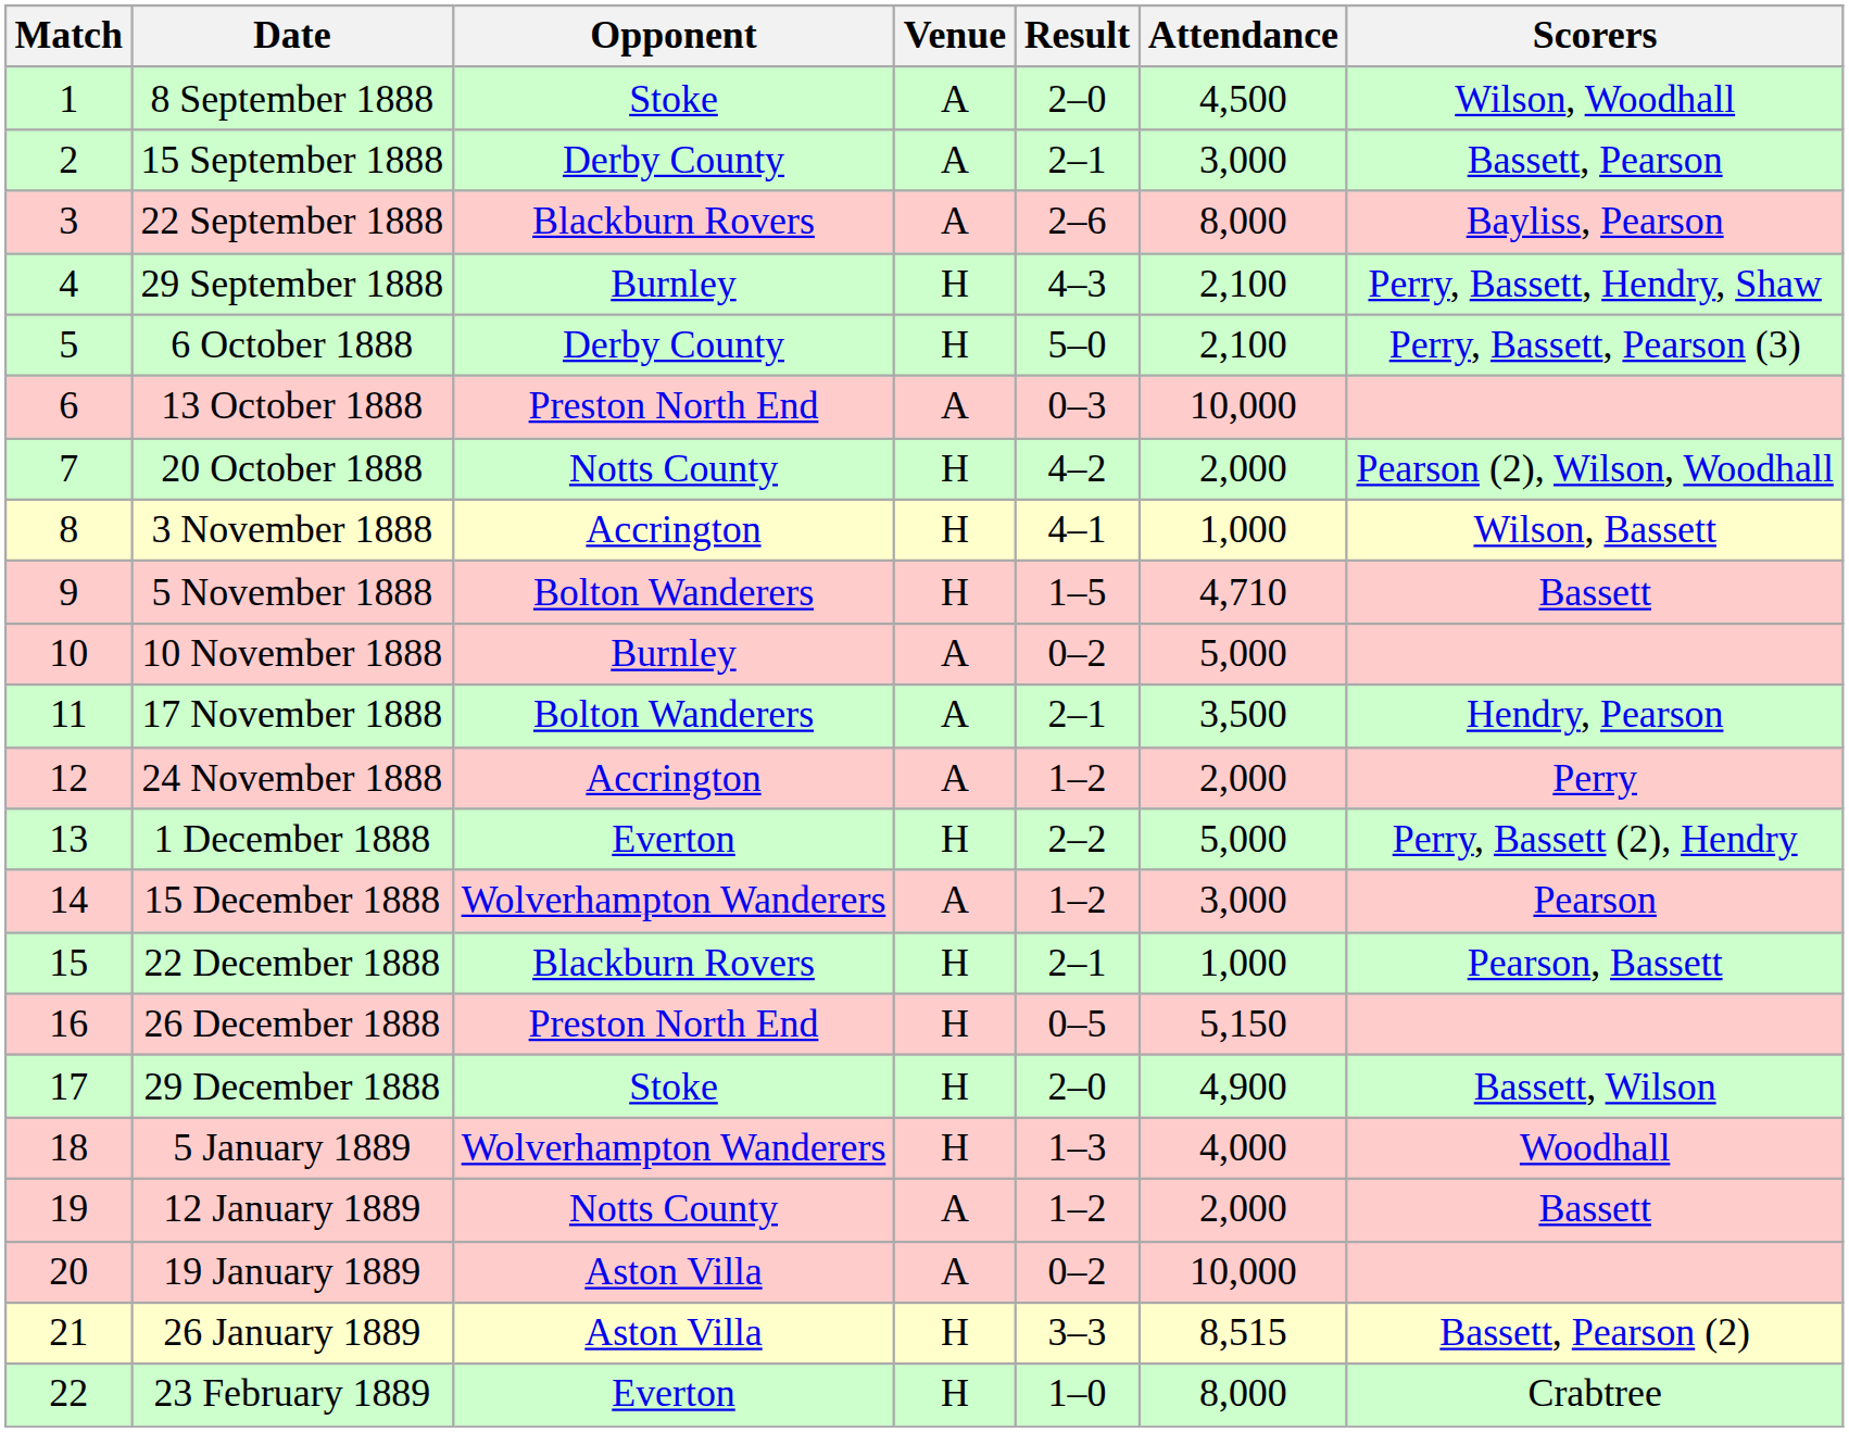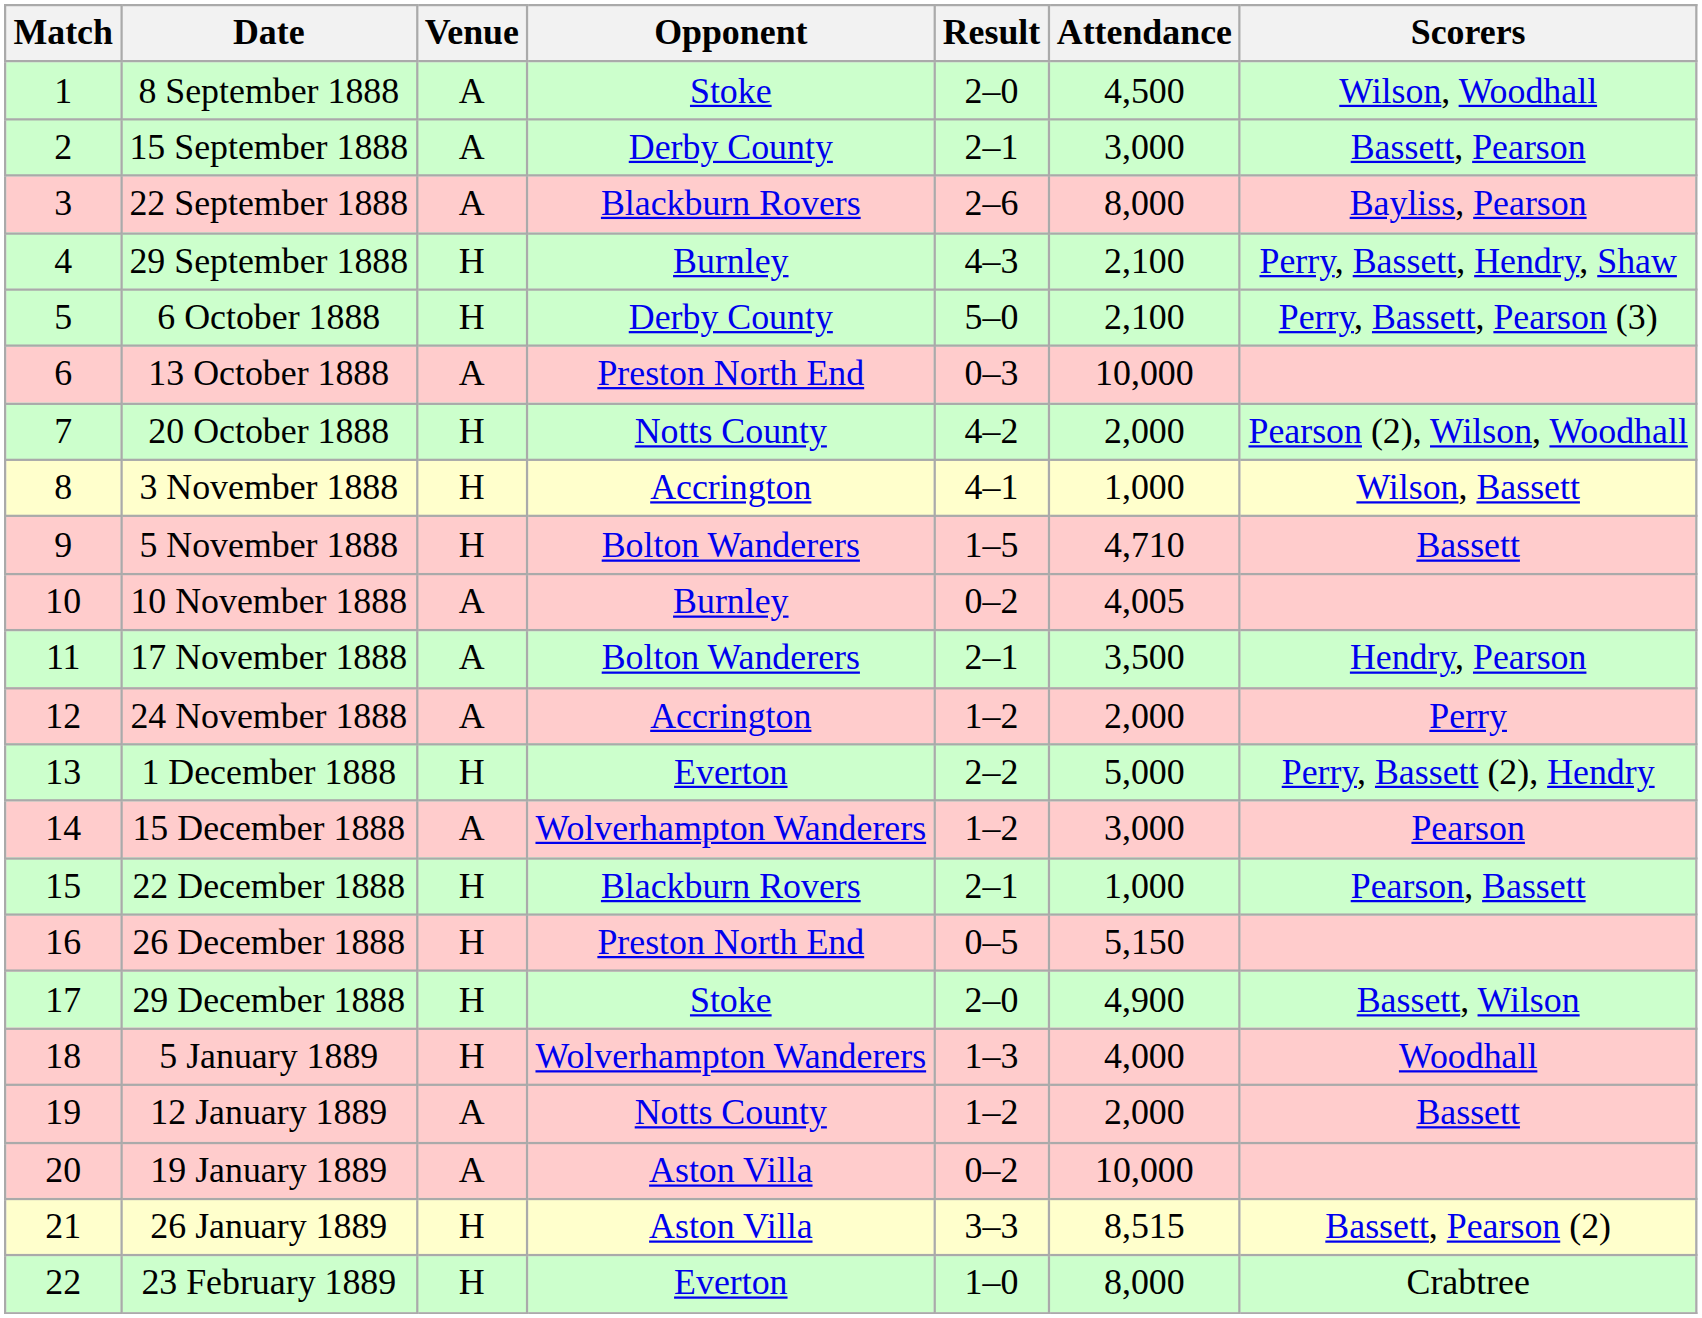 <table class="wikitable" style="font-size:100%; text-align:center">
 <tr>
 <th>Match</th>
 <th>Date</th>
+<th>Venue</th>
 <th>Opponent</th>
-<th>Venue</th>
 <th>Result</th>
 <th>Attendance</th>
 <th>Scorers</th>
 </tr>
 <tr style="background-color: #CCFFCC;">
 <td>1</td>
 <td>8 September 1888</td>
+<td>A</td>
 <td><a href='#'>Stoke</a></td>
-<td>A</td>
 <td>2–0</td>
 <td>4,500</td>
 <td><a href='#'>Wilson</a>, <a href='#'>Woodhall</a></td>
 </tr>
 <tr style="background-color: #CCFFCC;">
 <td>2</td>
 <td>15 September 1888</td>
+<td>A</td>
 <td><a href='#'>Derby County</a></td>
-<td>A</td>
 <td>2–1</td>
 <td>3,000</td>
 <td><a href='#'>Bassett</a>, <a href='#'>Pearson</a></td>
 </tr>
 <tr style="background-color: #FFCCCC;">
 <td>3</td>
 <td>22 September 1888</td>
+<td>A</td>
 <td><a href='#'>Blackburn Rovers</a></td>
-<td>A</td>
 <td>2–6</td>
 <td>8,000</td>
 <td><a href='#'>Bayliss</a>, <a href='#'>Pearson</a></td>
 </tr>
 <tr style="background-color: #CCFFCC;">
 <td>4</td>
 <td>29 September 1888</td>
+<td>H</td>
 <td><a href='#'>Burnley</a></td>
-<td>H</td>
 <td>4–3</td>
 <td>2,100</td>
 <td><a href='#'>Perry</a>, <a href='#'>Bassett</a>, <a href='#'>Hendry</a>, <a href='#'>Shaw</a></td>
 </tr>
 <tr style="background-color: #CCFFCC;">
 <td>5</td>
 <td>6 October 1888</td>
+<td>H</td>
 <td><a href='#'>Derby County</a></td>
-<td>H</td>
 <td>5–0</td>
 <td>2,100</td>
 <td><a href='#'>Perry</a>, <a href='#'>Bassett</a>, <a href='#'>Pearson</a> (3)</td>
 </tr>
 <tr style="background-color: #FFCCCC;">
 <td>6</td>
 <td>13 October 1888</td>
+<td>A</td>
 <td><a href='#'>Preston North End</a></td>
-<td>A</td>
 <td>0–3</td>
 <td>10,000</td>
 <td></td>
 </tr>
 <tr style="background-color: #CCFFCC;">
 <td>7</td>
 <td>20 October 1888</td>
+<td>H</td>
 <td><a href='#'>Notts County</a></td>
-<td>H</td>
 <td>4–2</td>
 <td>2,000</td>
 <td><a href='#'>Pearson</a> (2), <a href='#'>Wilson</a>, <a href='#'>Woodhall</a></td>
 </tr>
 <tr style="background-color: #FFFFCC;">
 <td>8</td>
 <td>3 November 1888</td>
+<td>H</td>
 <td><a href='#'>Accrington</a></td>
-<td>H</td>
 <td>4–1</td>
 <td>1,000</td>
 <td><a href='#'>Wilson</a>, <a href='#'>Bassett</a></td>
 </tr>
 <tr style="background-color: #FFCCCC;">
 <td>9</td>
 <td>5 November 1888</td>
+<td>H</td>
 <td><a href='#'>Bolton Wanderers</a></td>
-<td>H</td>
 <td>1–5</td>
 <td>4,710</td>
 <td><a href='#'>Bassett</a></td>
 </tr>
 <tr style="background-color: #FFCCCC;">
 <td>10</td>
 <td>10 November 1888</td>
+<td>A</td>
 <td><a href='#'>Burnley</a></td>
-<td>A</td>
 <td>0–2</td>
-<td>5,000</td>
+<td>4,005</td>
 <td></td>
 </tr>
 <tr style="background-color: #CCFFCC;">
 <td>11</td>
 <td>17 November 1888</td>
+<td>A</td>
 <td><a href='#'>Bolton Wanderers</a></td>
-<td>A</td>
 <td>2–1</td>
 <td>3,500</td>
 <td><a href='#'>Hendry</a>, <a href='#'>Pearson</a></td>
 </tr>
 <tr style="background-color: #FFCCCC;">
 <td>12</td>
 <td>24 November 1888</td>
+<td>A</td>
 <td><a href='#'>Accrington</a></td>
-<td>A</td>
 <td>1–2</td>
 <td>2,000</td>
 <td><a href='#'>Perry</a></td>
 </tr>
 <tr style="background-color: #CCFFCC;">
 <td>13</td>
 <td>1 December 1888</td>
+<td>H</td>
 <td><a href='#'>Everton</a></td>
-<td>H</td>
 <td>2–2</td>
 <td>5,000</td>
 <td><a href='#'>Perry</a>, <a href='#'>Bassett</a> (2), <a href='#'>Hendry</a></td>
 </tr>
 <tr style="background-color: #FFCCCC;">
 <td>14</td>
 <td>15 December 1888</td>
+<td>A</td>
 <td><a href='#'>Wolverhampton Wanderers</a></td>
-<td>A</td>
 <td>1–2</td>
 <td>3,000</td>
 <td><a href='#'>Pearson</a></td>
 </tr>
 <tr style="background-color: #CCFFCC;">
 <td>15</td>
 <td>22 December 1888</td>
+<td>H</td>
 <td><a href='#'>Blackburn Rovers</a></td>
-<td>H</td>
 <td>2–1</td>
 <td>1,000</td>
 <td><a href='#'>Pearson</a>, <a href='#'>Bassett</a></td>
 </tr>
 <tr style="background-color: #FFCCCC;">
 <td>16</td>
 <td>26 December 1888</td>
+<td>H</td>
 <td><a href='#'>Preston North End</a></td>
-<td>H</td>
 <td>0–5</td>
 <td>5,150</td>
 <td></td>
 </tr>
 <tr style="background-color: #CCFFCC;">
 <td>17</td>
 <td>29 December 1888</td>
+<td>H</td>
 <td><a href='#'>Stoke</a></td>
-<td>H</td>
 <td>2–0</td>
 <td>4,900</td>
 <td><a href='#'>Bassett</a>, <a href='#'>Wilson</a></td>
 </tr>
 <tr style="background-color: #FFCCCC;">
 <td>18</td>
 <td>5 January 1889</td>
+<td>H</td>
 <td><a href='#'>Wolverhampton Wanderers</a></td>
-<td>H</td>
 <td>1–3</td>
 <td>4,000</td>
 <td><a href='#'>Woodhall</a></td>
 </tr>
 <tr style="background-color: #FFCCCC;">
 <td>19</td>
 <td>12 January 1889</td>
+<td>A</td>
 <td><a href='#'>Notts County</a></td>
-<td>A</td>
 <td>1–2</td>
 <td>2,000</td>
 <td><a href='#'>Bassett</a></td>
 </tr>
 <tr style="background-color: #FFCCCC;">
 <td>20</td>
 <td>19 January 1889</td>
+<td>A</td>
 <td><a href='#'>Aston Villa</a></td>
-<td>A</td>
 <td>0–2</td>
 <td>10,000</td>
 <td></td>
 </tr>
 <tr style="background-color: #FFFFCC;">
 <td>21</td>
 <td>26 January 1889</td>
+<td>H</td>
 <td><a href='#'>Aston Villa</a></td>
-<td>H</td>
 <td>3–3</td>
 <td>8,515</td>
 <td><a href='#'>Bassett</a>, <a href='#'>Pearson</a> (2)</td>
 </tr>
 <tr style="background-color: #CCFFCC;">
 <td>22</td>
 <td>23 February 1889</td>
+<td>H</td>
 <td><a href='#'>Everton</a></td>
-<td>H</td>
 <td>1–0</td>
 <td>8,000</td>
 <td>Crabtree</td>
 </tr>
 </table>
